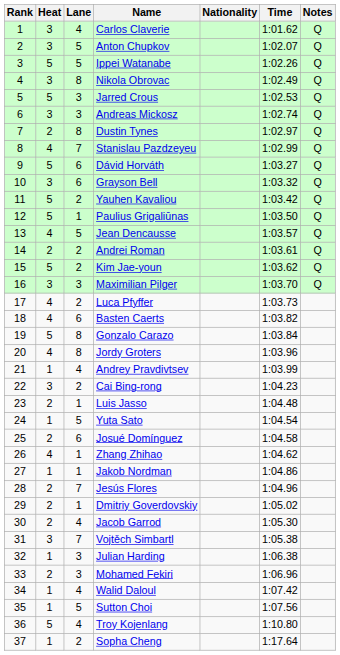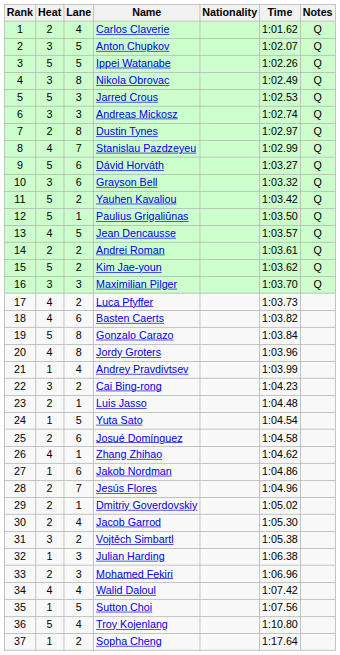 <table class="wikitable sortable" style="text-align:center">
 <tr>
 <th>Rank</th>
 <th>Heat</th>
 <th>Lane</th>
 <th>Name</th>
 <th>Nationality</th>
 <th>Time</th>
 <th>Notes</th>
 </tr>
 <tr bgcolor=ccffcc>
 <td>1</td>
-<td>3</td>
+<td>2</td>
 <td>4</td>
 <td align=left><a href='#'>Carlos Claverie</a></td>
 <td align=left></td>
 <td>1:01.62</td>
 <td>Q</td>
 </tr>
 <tr bgcolor=ccffcc>
 <td>2</td>
 <td>3</td>
 <td>5</td>
 <td align=left><a href='#'>Anton Chupkov</a></td>
 <td align=left></td>
 <td>1:02.07</td>
 <td>Q</td>
 </tr>
 <tr bgcolor=ccffcc>
 <td>3</td>
 <td>5</td>
 <td>5</td>
 <td align=left><a href='#'>Ippei Watanabe</a></td>
 <td align=left></td>
 <td>1:02.26</td>
 <td>Q</td>
 </tr>
 <tr bgcolor=ccffcc>
 <td>4</td>
 <td>3</td>
 <td>8</td>
 <td align=left><a href='#'>Nikola Obrovac</a></td>
 <td align=left></td>
 <td>1:02.49</td>
 <td>Q</td>
 </tr>
 <tr bgcolor=ccffcc>
 <td>5</td>
 <td>5</td>
 <td>3</td>
 <td align=left><a href='#'>Jarred Crous</a></td>
 <td align=left></td>
 <td>1:02.53</td>
 <td>Q</td>
 </tr>
 <tr bgcolor=ccffcc>
 <td>6</td>
 <td>3</td>
 <td>3</td>
 <td align=left><a href='#'>Andreas Mickosz</a></td>
 <td align=left></td>
 <td>1:02.74</td>
 <td>Q</td>
 </tr>
 <tr bgcolor=ccffcc>
 <td>7</td>
 <td>2</td>
 <td>8</td>
 <td align=left><a href='#'>Dustin Tynes</a></td>
 <td align=left></td>
 <td>1:02.97</td>
 <td>Q</td>
 </tr>
 <tr bgcolor=ccffcc>
 <td>8</td>
 <td>4</td>
 <td>7</td>
 <td align=left><a href='#'>Stanislau Pazdzeyeu</a></td>
 <td align=left></td>
 <td>1:02.99</td>
 <td>Q</td>
 </tr>
 <tr bgcolor=ccffcc>
 <td>9</td>
 <td>5</td>
 <td>6</td>
 <td align=left><a href='#'>Dávid Horváth</a></td>
 <td align=left></td>
 <td>1:03.27</td>
 <td>Q</td>
 </tr>
 <tr bgcolor=ccffcc>
 <td>10</td>
 <td>3</td>
 <td>6</td>
 <td align=left><a href='#'>Grayson Bell</a></td>
 <td align=left></td>
 <td>1:03.32</td>
 <td>Q</td>
 </tr>
 <tr bgcolor=ccffcc>
 <td>11</td>
 <td>5</td>
 <td>2</td>
 <td align=left><a href='#'>Yauhen Kavaliou</a></td>
 <td align=left></td>
 <td>1:03.42</td>
 <td>Q</td>
 </tr>
 <tr bgcolor=ccffcc>
 <td>12</td>
 <td>5</td>
 <td>1</td>
 <td align=left><a href='#'>Paulius Grigaliūnas</a></td>
 <td align=left></td>
 <td>1:03.50</td>
 <td>Q</td>
 </tr>
 <tr bgcolor=ccffcc>
 <td>13</td>
 <td>4</td>
 <td>5</td>
 <td align=left><a href='#'>Jean Dencausse</a></td>
 <td align=left></td>
 <td>1:03.57</td>
 <td>Q</td>
 </tr>
 <tr bgcolor=ccffcc>
 <td>14</td>
 <td>2</td>
 <td>2</td>
 <td align=left><a href='#'>Andrei Roman</a></td>
 <td align=left></td>
 <td>1:03.61</td>
 <td>Q</td>
 </tr>
 <tr bgcolor=ccffcc>
 <td>15</td>
 <td>5</td>
 <td>2</td>
 <td align=left><a href='#'>Kim Jae-youn</a></td>
 <td align=left></td>
 <td>1:03.62</td>
 <td>Q</td>
 </tr>
 <tr bgcolor=ccffcc>
 <td>16</td>
 <td>3</td>
 <td>3</td>
 <td align=left><a href='#'>Maximilian Pilger</a></td>
 <td align=left></td>
 <td>1:03.70</td>
 <td>Q</td>
 </tr>
 <tr>
 <td>17</td>
 <td>4</td>
 <td>2</td>
 <td align=left><a href='#'>Luca Pfyffer</a></td>
 <td align=left></td>
 <td>1:03.73</td>
 <td></td>
 </tr>
 <tr>
 <td>18</td>
 <td>4</td>
 <td>6</td>
 <td align=left><a href='#'>Basten Caerts</a></td>
 <td align=left></td>
 <td>1:03.82</td>
 <td></td>
 </tr>
 <tr>
 <td>19</td>
 <td>5</td>
 <td>8</td>
 <td align=left><a href='#'>Gonzalo Carazo</a></td>
 <td align=left></td>
 <td>1:03.84</td>
 <td></td>
 </tr>
 <tr>
 <td>20</td>
 <td>4</td>
 <td>8</td>
 <td align=left><a href='#'>Jordy Groters</a></td>
 <td align=left></td>
 <td>1:03.96</td>
 <td></td>
 </tr>
 <tr>
 <td>21</td>
 <td>1</td>
 <td>4</td>
 <td align=left><a href='#'>Andrey Pravdivtsev</a></td>
 <td align=left></td>
 <td>1:03.99</td>
 <td></td>
 </tr>
 <tr>
 <td>22</td>
 <td>3</td>
 <td>2</td>
 <td align=left><a href='#'>Cai Bing-rong</a></td>
 <td align=left></td>
 <td>1:04.23</td>
 <td></td>
 </tr>
 <tr>
 <td>23</td>
 <td>2</td>
 <td>1</td>
 <td align=left><a href='#'>Luis Jasso</a></td>
 <td align=left></td>
 <td>1:04.48</td>
 <td></td>
 </tr>
 <tr>
 <td>24</td>
 <td>1</td>
 <td>5</td>
 <td align=left><a href='#'>Yuta Sato</a></td>
 <td align=left></td>
 <td>1:04.54</td>
 <td></td>
 </tr>
 <tr>
 <td>25</td>
 <td>2</td>
 <td>6</td>
 <td align=left><a href='#'>Josué Domínguez</a></td>
 <td align=left></td>
 <td>1:04.58</td>
 <td></td>
 </tr>
 <tr>
 <td>26</td>
 <td>4</td>
 <td>1</td>
 <td align=left><a href='#'>Zhang Zhihao</a></td>
 <td align=left></td>
 <td>1:04.62</td>
 <td></td>
 </tr>
 <tr>
 <td>27</td>
 <td>1</td>
-<td>1</td>
+<td>6</td>
 <td align=left><a href='#'>Jakob Nordman</a></td>
 <td align=left></td>
 <td>1:04.86</td>
 <td></td>
 </tr>
 <tr>
 <td>28</td>
 <td>2</td>
 <td>7</td>
 <td align=left><a href='#'>Jesús Flores</a></td>
 <td align=left></td>
 <td>1:04.96</td>
 <td></td>
 </tr>
 <tr>
 <td>29</td>
 <td>2</td>
 <td>1</td>
 <td align=left><a href='#'>Dmitriy Goverdovskiy</a></td>
 <td align=left></td>
 <td>1:05.02</td>
 <td></td>
 </tr>
 <tr>
 <td>30</td>
 <td>2</td>
 <td>4</td>
 <td align=left><a href='#'>Jacob Garrod</a></td>
 <td align=left></td>
 <td>1:05.30</td>
 <td></td>
 </tr>
 <tr>
 <td>31</td>
 <td>3</td>
-<td>7</td>
+<td>2</td>
 <td align=left><a href='#'>Vojtěch Simbartl</a></td>
 <td align=left></td>
 <td>1:05.38</td>
 <td></td>
 </tr>
 <tr>
 <td>32</td>
 <td>1</td>
 <td>3</td>
 <td align=left><a href='#'>Julian Harding</a></td>
 <td align=left></td>
 <td>1:06.38</td>
 <td></td>
 </tr>
 <tr>
 <td>33</td>
 <td>2</td>
 <td>3</td>
 <td align=left><a href='#'>Mohamed Fekiri</a></td>
 <td align=left></td>
 <td>1:06.96</td>
 <td></td>
 </tr>
 <tr>
 <td>34</td>
-<td>1</td>
+<td>4</td>
 <td>4</td>
 <td align=left><a href='#'>Walid Daloul</a></td>
 <td align=left></td>
 <td>1:07.42</td>
 <td></td>
 </tr>
 <tr>
 <td>35</td>
 <td>1</td>
 <td>5</td>
 <td align=left><a href='#'>Sutton Choi</a></td>
 <td align=left></td>
 <td>1:07.56</td>
 <td></td>
 </tr>
 <tr>
 <td>36</td>
 <td>5</td>
 <td>4</td>
 <td align=left><a href='#'>Troy Kojenlang</a></td>
 <td align=left></td>
 <td>1:10.80</td>
 <td></td>
 </tr>
 <tr>
 <td>37</td>
 <td>1</td>
 <td>2</td>
 <td align=left><a href='#'>Sopha Cheng</a></td>
 <td align=left></td>
 <td>1:17.64</td>
 <td></td>
 </tr>
 </table>
